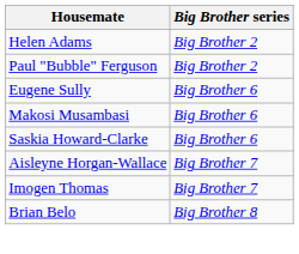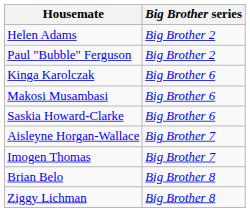 <table class="wikitable sortable">
 <tr>
 <th>Housemate</th>
 <th><em>Big Brother</em> series</th>
 </tr>
 <tr>
 <td><a href='#'>Helen Adams</a></td>
 <td><em><a href='#'>Big Brother 2</a></em></td>
 </tr>
 <tr>
 <td><a href='#'>Paul "Bubble" Ferguson</a></td>
 <td><em><a href='#'>Big Brother 2</a></em></td>
 </tr>
 <tr>
-<td><a href='#'>Eugene Sully</a></td>
+<td><a href='#'>Kinga Karolczak</a></td>
 <td><em><a href='#'>Big Brother 6</a></em></td>
 </tr>
 <tr>
 <td><a href='#'>Makosi Musambasi</a></td>
 <td><em><a href='#'>Big Brother 6</a></em></td>
 </tr>
 <tr>
 <td><a href='#'>Saskia Howard-Clarke</a></td>
 <td><em><a href='#'>Big Brother 6</a></em></td>
 </tr>
 <tr>
 <td><a href='#'>Aisleyne Horgan-Wallace</a></td>
 <td><em><a href='#'>Big Brother 7</a></em></td>
 </tr>
 <tr>
 <td><a href='#'>Imogen Thomas</a></td>
 <td><em><a href='#'>Big Brother 7</a></em></td>
 </tr>
 <tr>
 <td><a href='#'>Brian Belo</a></td>
 <td><em><a href='#'>Big Brother 8</a></em></td>
 </tr>
+<tr>
+<td><a href='#'>Ziggy Lichman</a></td>
+<td><em><a href='#'>Big Brother 8</a></em></td>
+</tr>
 </table>
